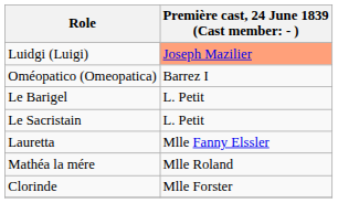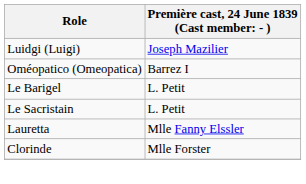 <table class="wikitable">
 <tr>
 <th>Role</th>
 <th>Première cast, 		24 June 1839<br>(Cast member: - )</th>
 </tr>
 <tr>
 <td>Luidgi (Luigi)</td>
-<td style="background: lightsalmon;"><a href='#'>Joseph Mazilier</a></td>
+<td><a href='#'>Joseph Mazilier</a></td>
 </tr>
 <tr>
 <td>Oméopatico (Omeopatica)</td>
 <td>Barrez I</td>
 </tr>
 <tr>
 <td>Le Barigel</td>
 <td>L. Petit</td>
 </tr>
 <tr>
 <td>Le Sacristain</td>
 <td>L. Petit</td>
 </tr>
 <tr>
 <td>Lauretta</td>
 <td>Mlle <a href='#'>Fanny Elssler</a></td>
 </tr>
 <tr>
-<td>Mathéa la mére</td>
-<td>Mlle Roland</td>
-</tr>
-<tr>
 <td>Clorinde</td>
 <td>Mlle Forster</td>
 </tr>
 <tr>
 </tr>
 </table>
